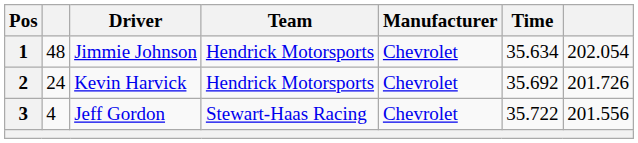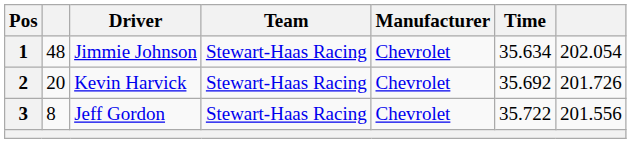 <table class="wikitable" style="font-size:95%">
 <tr>
 <th>Pos</th>
 <th></th>
 <th>Driver</th>
 <th>Team</th>
 <th>Manufacturer</th>
 <th>Time</th>
 <th></th>
 </tr>
 <tr>
 <th>1</th>
 <td>48</td>
 <td><a href='#'>Jimmie Johnson</a></td>
-<td><a href='#'>Hendrick Motorsports</a></td>
+<td><a href='#'>Stewart-Haas Racing</a></td>
 <td><a href='#'>Chevrolet</a></td>
 <td>35.634</td>
 <td>202.054</td>
 </tr>
 <tr>
 <th>2</th>
-<td>24</td>
+<td>20</td>
 <td><a href='#'>Kevin Harvick</a></td>
-<td><a href='#'>Hendrick Motorsports</a></td>
+<td><a href='#'>Stewart-Haas Racing</a></td>
 <td><a href='#'>Chevrolet</a></td>
 <td>35.692</td>
 <td>201.726</td>
 </tr>
 <tr>
 <th>3</th>
-<td>4</td>
+<td>8</td>
 <td><a href='#'>Jeff Gordon</a></td>
 <td><a href='#'>Stewart-Haas Racing</a></td>
 <td><a href='#'>Chevrolet</a></td>
 <td>35.722</td>
 <td>201.556</td>
 </tr>
 <tr>
 <th colspan="7"></th>
 </tr>
 </table>
